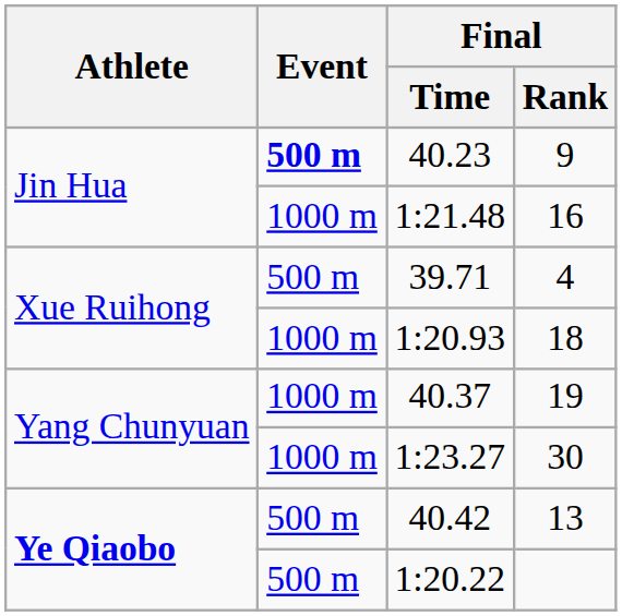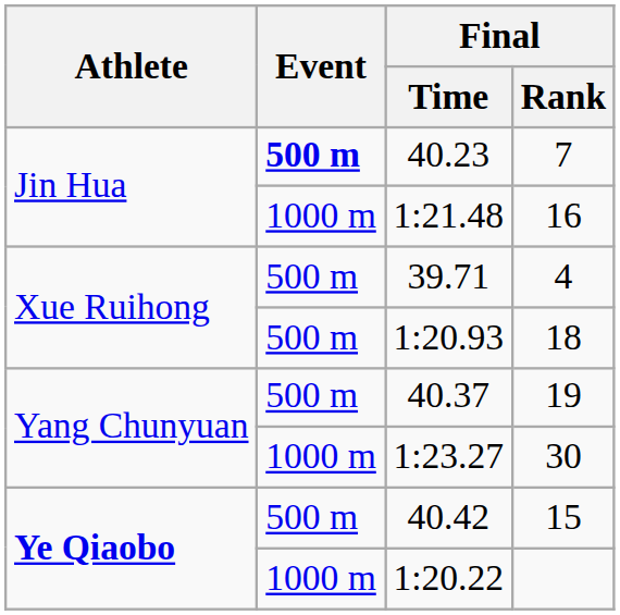 <table class="wikitable" style="font-size:90%">
 <tr>
 <th rowspan="2">Athlete</th>
 <th rowspan="2">Event</th>
 <th colspan="2">Final</th>
 </tr>
 <tr>
 <th>Time</th>
 <th>Rank</th>
 </tr>
 <tr align="center">
 <td align="left" rowspan=2><a href='#'>Jin Hua</a></td>
 <td align="left"><strong><a href='#'>500 m</a></strong></td>
 <td>40.23</td>
-<td>9</td>
+<td>7</td>
 </tr>
 <tr align="center">
 <td align="left"><a href='#'>1000 m</a></td>
 <td>1:21.48</td>
 <td>16</td>
 </tr>
 <tr align="center">
 <td align="left" rowspan=2><a href='#'>Xue Ruihong</a></td>
 <td align="left"><a href='#'>500 m</a></td>
 <td>39.71</td>
 <td>4</td>
 </tr>
 <tr align="center">
-<td align="left"><a href='#'>1000 m</a></td>
+<td align="left"><a href='#'>500 m</a></td>
 <td>1:20.93</td>
 <td>18</td>
 </tr>
 <tr align="center">
 <td align="left" rowspan=2><a href='#'>Yang Chunyuan</a></td>
-<td align="left"><a href='#'>1000 m</a></td>
+<td align="left"><a href='#'>500 m</a></td>
 <td>40.37</td>
 <td>19</td>
 </tr>
 <tr align="center">
 <td align="left"><a href='#'>1000 m</a></td>
 <td>1:23.27</td>
 <td>30</td>
 </tr>
 <tr align="center">
 <td align="left" rowspan=2><strong><a href='#'>Ye Qiaobo</a></strong></td>
 <td align="left"><a href='#'>500 m</a></td>
 <td>40.42</td>
-<td>13</td>
+<td>15</td>
 </tr>
 <tr align="center">
-<td align="left"><a href='#'>500 m</a></td>
+<td align="left"><a href='#'>1000 m</a></td>
 <td>1:20.22</td>
 <td></td>
 </tr>
 </table>
